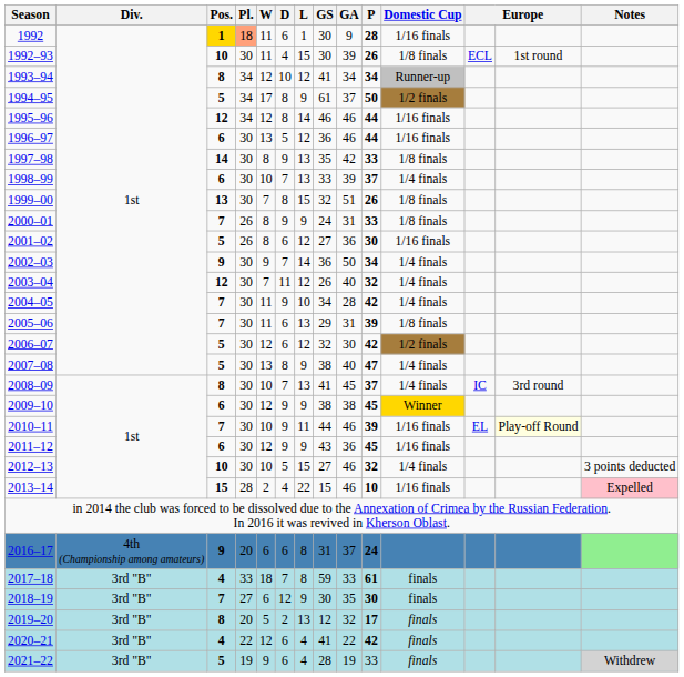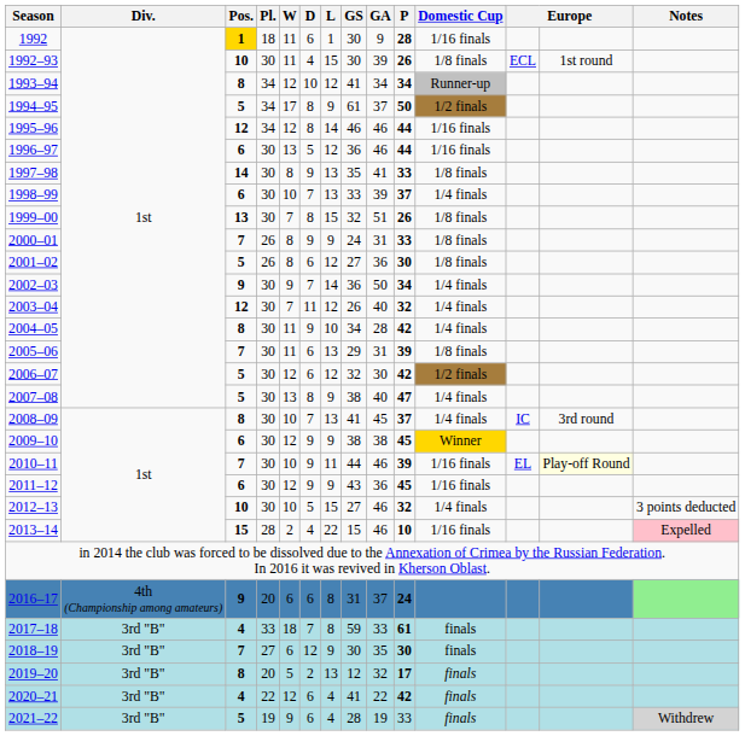 <table class="wikitable" style="text-align:center;">
 <tr bgcolor="#efefef">
 <th>Season</th>
 <th>Div.</th>
 <th>Pos.</th>
 <th>Pl.</th>
 <th>W</th>
 <th>D</th>
 <th>L</th>
 <th>GS</th>
 <th>GA</th>
 <th>P</th>
 <th><a href='#'>Domestic Cup</a></th>
 <th colspan=2>Europe</th>
 <th>Notes</th>
 </tr>
 <tr>
 <td><a href='#'>1992</a></td>
 <td rowspan=17>1st<br></td>
 <td bgcolor=gold><strong>1</strong></td>
-<td style="background: lightsalmon;">18</td>
+<td>18</td>
 <td>11</td>
 <td>6</td>
 <td>1</td>
 <td>30</td>
 <td>9</td>
 <td><strong>28</strong></td>
 <td>1/16 finals</td>
 <td></td>
 <td></td>
 <td></td>
 </tr>
 <tr>
 <td><a href='#'>1992–93</a></td>
 <td><strong>10</strong></td>
 <td>30</td>
 <td>11</td>
 <td>4</td>
 <td>15</td>
 <td>30</td>
 <td>39</td>
 <td><strong>26</strong></td>
 <td>1/8 finals</td>
 <td><a href='#'>ECL</a></td>
 <td>1st round</td>
 <td></td>
 </tr>
 <tr>
 <td><a href='#'>1993–94</a></td>
 <td><strong>8</strong></td>
 <td>34</td>
 <td>12</td>
 <td>10</td>
 <td>12</td>
 <td>41</td>
 <td>34</td>
 <td><strong>34</strong></td>
 <td bgcolor=silver>Runner-up</td>
 <td></td>
 <td></td>
 <td></td>
 </tr>
 <tr>
 <td><a href='#'>1994–95</a></td>
 <td><strong>5</strong></td>
 <td>34</td>
 <td>17</td>
 <td>8</td>
 <td>9</td>
 <td>61</td>
 <td>37</td>
 <td><strong>50</strong></td>
 <td bgcolor=#A67D3D>1/2 finals</td>
 <td></td>
 <td></td>
 <td></td>
 </tr>
 <tr>
 <td><a href='#'>1995–96</a></td>
 <td><strong>12</strong></td>
 <td>34</td>
 <td>12</td>
 <td>8</td>
 <td>14</td>
 <td>46</td>
 <td>46</td>
 <td><strong>44</strong></td>
 <td>1/16 finals</td>
 <td></td>
 <td></td>
 <td></td>
 </tr>
 <tr>
 <td><a href='#'>1996–97</a></td>
 <td><strong>6</strong></td>
 <td>30</td>
 <td>13</td>
 <td>5</td>
 <td>12</td>
 <td>36</td>
 <td>46</td>
 <td><strong>44</strong></td>
 <td>1/16 finals</td>
 <td></td>
 <td></td>
 <td></td>
 </tr>
 <tr>
 <td><a href='#'>1997–98</a></td>
 <td><strong>14</strong></td>
 <td>30</td>
 <td>8</td>
 <td>9</td>
 <td>13</td>
 <td>35</td>
-<td>42</td>
+<td>41</td>
 <td><strong>33</strong></td>
 <td>1/8 finals</td>
 <td></td>
 <td></td>
 <td></td>
 </tr>
 <tr>
 <td><a href='#'>1998–99</a></td>
 <td><strong>6</strong></td>
 <td>30</td>
 <td>10</td>
 <td>7</td>
 <td>13</td>
 <td>33</td>
 <td>39</td>
 <td><strong>37</strong></td>
 <td>1/4 finals</td>
 <td></td>
 <td></td>
 <td></td>
 </tr>
 <tr>
 <td><a href='#'>1999–00</a></td>
 <td><strong>13</strong></td>
 <td>30</td>
 <td>7</td>
 <td>8</td>
 <td>15</td>
 <td>32</td>
 <td>51</td>
 <td><strong>26</strong></td>
 <td>1/8 finals</td>
 <td></td>
 <td></td>
 <td></td>
 </tr>
 <tr>
 <td><a href='#'>2000–01</a></td>
 <td><strong>7</strong></td>
 <td>26</td>
 <td>8</td>
 <td>9</td>
 <td>9</td>
 <td>24</td>
 <td>31</td>
 <td><strong>33</strong></td>
 <td>1/8 finals</td>
 <td></td>
 <td></td>
 <td></td>
 </tr>
 <tr>
 <td><a href='#'>2001–02</a></td>
 <td><strong>5</strong></td>
 <td>26</td>
 <td>8</td>
 <td>6</td>
 <td>12</td>
 <td>27</td>
 <td>36</td>
 <td><strong>30</strong></td>
-<td>1/16 finals</td>
+<td>1/8 finals</td>
 <td></td>
 <td></td>
 <td></td>
 </tr>
 <tr>
 <td><a href='#'>2002–03</a></td>
 <td><strong>9</strong></td>
 <td>30</td>
 <td>9</td>
 <td>7</td>
 <td>14</td>
 <td>36</td>
 <td>50</td>
 <td><strong>34</strong></td>
 <td>1/4 finals</td>
 <td></td>
 <td></td>
 <td></td>
 </tr>
 <tr>
 <td><a href='#'>2003–04</a></td>
 <td><strong>12</strong></td>
 <td>30</td>
 <td>7</td>
 <td>11</td>
 <td>12</td>
 <td>26</td>
 <td>40</td>
 <td><strong>32</strong></td>
 <td>1/4 finals</td>
 <td></td>
 <td></td>
 <td></td>
 </tr>
 <tr>
 <td><a href='#'>2004–05</a></td>
-<td><strong>7</strong></td>
+<td><strong>8</strong></td>
 <td>30</td>
 <td>11</td>
 <td>9</td>
 <td>10</td>
 <td>34</td>
 <td>28</td>
 <td><strong>42</strong></td>
 <td>1/4 finals</td>
 <td></td>
 <td></td>
 <td></td>
 </tr>
 <tr>
 <td><a href='#'>2005–06</a></td>
 <td><strong>7</strong></td>
 <td>30</td>
 <td>11</td>
 <td>6</td>
 <td>13</td>
 <td>29</td>
 <td>31</td>
 <td><strong>39</strong></td>
 <td>1/8 finals</td>
 <td></td>
 <td></td>
 <td></td>
 </tr>
 <tr>
 <td><a href='#'>2006–07</a></td>
 <td><strong>5</strong></td>
 <td>30</td>
 <td>12</td>
 <td>6</td>
 <td>12</td>
 <td>32</td>
 <td>30</td>
 <td><strong>42</strong></td>
 <td bgcolor=#A67D3D>1/2 finals</td>
 <td></td>
 <td></td>
 <td></td>
 </tr>
 <tr>
 <td><a href='#'>2007–08</a></td>
 <td><strong>5</strong></td>
 <td>30</td>
 <td>13</td>
 <td>8</td>
 <td>9</td>
 <td>38</td>
 <td>40</td>
 <td><strong>47</strong></td>
 <td>1/4 finals</td>
 <td></td>
 <td></td>
 <td></td>
 </tr>
 <tr>
 <td><a href='#'>2008–09</a></td>
 <td rowspan=6>1st<br></td>
 <td><strong>8</strong></td>
 <td>30</td>
 <td>10</td>
 <td>7</td>
 <td>13</td>
 <td>41</td>
 <td>45</td>
 <td><strong>37 </strong></td>
 <td>1/4 finals</td>
 <td><a href='#'>IC</a></td>
 <td>3rd round</td>
 <td></td>
 </tr>
 <tr>
 <td><a href='#'>2009–10</a></td>
 <td><strong>6</strong></td>
 <td>30</td>
 <td>12</td>
 <td>9</td>
 <td>9</td>
 <td>38</td>
 <td>38</td>
 <td><strong>45</strong></td>
 <td bgcolor=Gold>Winner</td>
 <td></td>
 <td></td>
 <td></td>
 </tr>
 <tr>
 <td><a href='#'>2010–11</a></td>
 <td><strong>7</strong></td>
 <td>30</td>
 <td>10</td>
 <td>9</td>
 <td>11</td>
 <td>44</td>
 <td>46</td>
 <td><strong>39</strong></td>
 <td>1/16 finals</td>
 <td><a href='#'>EL</a></td>
 <td style="background: lightyellow;">Play-off Round</td>
 <td></td>
 </tr>
 <tr>
 <td><a href='#'>2011–12</a></td>
 <td><strong>6</strong></td>
 <td>30</td>
 <td>12</td>
 <td>9</td>
 <td>9</td>
 <td>43</td>
 <td>36</td>
 <td><strong>45</strong></td>
 <td>1/16 finals</td>
 <td></td>
 <td></td>
 <td></td>
 </tr>
 <tr>
 <td><a href='#'>2012–13</a></td>
 <td><strong>10</strong></td>
 <td>30</td>
 <td>10</td>
 <td>5</td>
 <td>15</td>
 <td>27</td>
 <td>46</td>
 <td><strong>32</strong></td>
 <td>1/4 finals</td>
 <td></td>
 <td></td>
 <td>3 points deducted</td>
 </tr>
 <tr>
 <td><a href='#'>2013–14</a></td>
 <td><strong>15</strong></td>
 <td>28</td>
 <td>2</td>
 <td>4</td>
 <td>22</td>
 <td>15</td>
 <td>46</td>
 <td><strong>10</strong></td>
 <td>1/16 finals</td>
 <td></td>
 <td></td>
 <td bgcolor=pink>Expelled</td>
 </tr>
 <tr>
 <td align="center" colspan=14>in 2014 the club was forced to be dissolved due to the <a href='#'>Annexation of Crimea by the Russian Federation</a>.<br>In 2016 it was revived in <a href='#'>Kherson Oblast</a>.</td>
 </tr>
 <tr bgcolor=SteelBlue>
 <td align="center"><a href='#'>2016–17</a></td>
 <td align="center">4th<br><small><em>(Championship among amateurs)</em></small></td>
 <td align="center"><strong>9</strong></td>
 <td align="center">20</td>
 <td align="center">6</td>
 <td align="center">6</td>
 <td align="center">8</td>
 <td align="center">31</td>
 <td align="center">37</td>
 <td align="center"><strong>24</strong></td>
 <td align="center"></td>
 <td align="center"></td>
 <td align="center"></td>
 <td align="center" bgcolor=lightgreen></td>
 </tr>
 <tr bgcolor=PowderBlue>
 <td align="center"><a href='#'>2017–18</a></td>
 <td align="center">3rd "B"</td>
 <td align="center"><strong>4</strong></td>
 <td align="center">33</td>
 <td align="center">18</td>
 <td align="center">7</td>
 <td align="center">8</td>
 <td align="center">59</td>
 <td align="center">33</td>
 <td align="center"><strong>61</strong></td>
 <td align="center"> finals</td>
 <td align="center"></td>
 <td align="center"></td>
 <td align="center"></td>
 </tr>
 <tr bgcolor=PowderBlue>
 <td align="center"><a href='#'>2018–19</a></td>
 <td align="center">3rd "B"</td>
 <td align="center"><strong>7</strong></td>
 <td align="center">27</td>
 <td align="center">6</td>
 <td align="center">12</td>
 <td align="center">9</td>
 <td align="center">30</td>
 <td align="center">35</td>
 <td align="center"><strong>30</strong></td>
 <td align="center"> finals</td>
 <td align="center"></td>
 <td align="center"></td>
 <td align="center"></td>
 </tr>
 <tr bgcolor=PowderBlue>
 <td align="center"><a href='#'>2019–20</a></td>
 <td align="center">3rd "B"</td>
 <td align="center"><strong>8</strong></td>
 <td align="center">20</td>
 <td align="center">5</td>
 <td align="center">2</td>
 <td align="center">13</td>
 <td align="center">12</td>
 <td align="center">32</td>
 <td align="center"><strong>17</strong></td>
 <td align="center"><em> finals</em></td>
 <td align="center"></td>
 <td align="center"></td>
 <td align="center"></td>
 </tr>
 <tr bgcolor=PowderBlue>
 <td align="center"><a href='#'>2020–21</a></td>
 <td align="center">3rd "B"</td>
 <td align="center"><strong>4</strong></td>
 <td align="center">22</td>
 <td align="center">12</td>
 <td align="center">6</td>
 <td align="center">4</td>
 <td align="center">41</td>
 <td align="center">22</td>
 <td align="center"><strong>42</strong></td>
 <td align="center"><em> finals</em></td>
 <td align="center"></td>
 <td align="center"></td>
 <td align="center"></td>
 </tr>
 <tr bgcolor=PowderBlue>
 <td align="center"><a href='#'>2021–22</a></td>
 <td align="center">3rd "B"</td>
 <td align="center"><strong>5</strong></td>
 <td align="center">19</td>
 <td align="center">9</td>
 <td align="center">6</td>
 <td align="center">4</td>
 <td align="center">28</td>
 <td align="center">19</td>
 <td align="center">33</td>
 <td align="center"><em> finals</em></td>
 <td align="center"></td>
 <td align="center"></td>
 <td align="center" bgcolor=lightgrey>Withdrew</td>
 </tr>
 </table>
